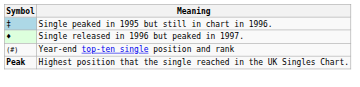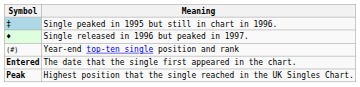 <table Class="wikitable">
 <tr>
 <th>Symbol</th>
 <th>Meaning</th>
 </tr>
 <tr>
 <td bgcolor=lightblue>‡</td>
 <td>Single peaked in 1995 but still in chart in 1996.</td>
 </tr>
 <tr>
 <td bgcolor=#DDFFDD>♦</td>
 <td>Single released in 1996 but peaked in 1997.</td>
 </tr>
 <tr>
 <td><small>(#)</small></td>
 <td>Year-end <a href='#'>top-ten single</a> position and rank</td>
 </tr>
 <tr>
+<td><strong>Entered</strong></td>
+<td>The date that the single first appeared in the chart.</td>
+</tr>
+<tr>
 <td><strong>Peak</strong></td>
 <td>Highest position that the single reached in the UK Singles Chart.</td>
 </tr>
 </table>
